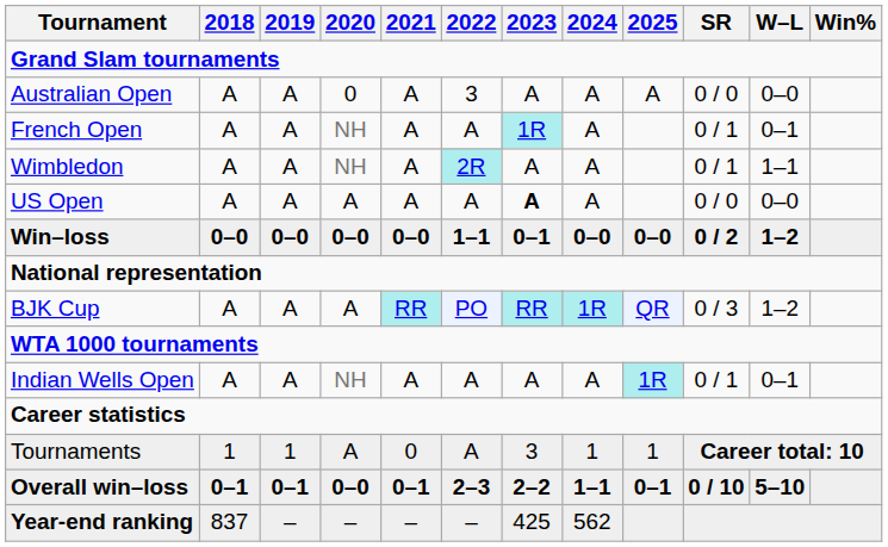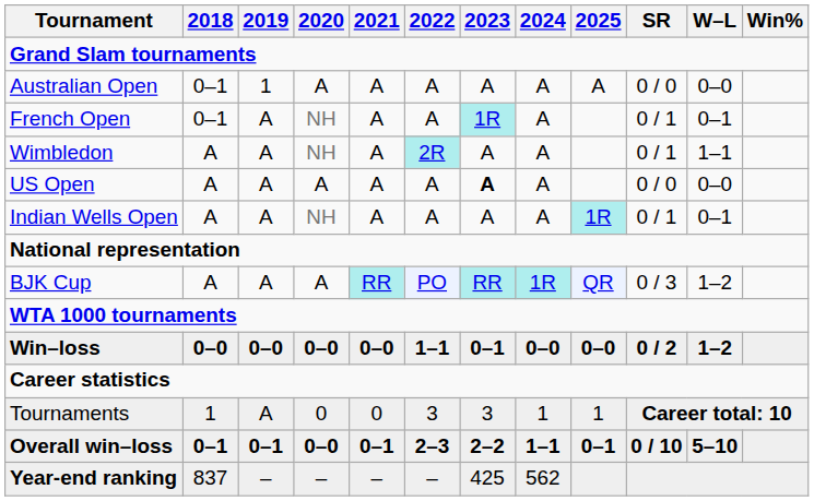 <table class=wikitable style=text-align:center>
 <tr>
 <th>Tournament</th>
 <th><a href='#'>2018</a></th>
 <th><a href='#'>2019</a></th>
 <th><a href='#'>2020</a></th>
 <th><a href='#'>2021</a></th>
 <th><a href='#'>2022</a></th>
 <th><a href='#'>2023</a></th>
 <th><a href='#'>2024</a></th>
 <th><a href='#'>2025</a></th>
 <th>SR</th>
 <th>W–L</th>
 <th>Win%</th>
 </tr>
 <tr>
 <td colspan="12" align="left"><strong><a href='#'>Grand Slam tournaments</a></strong></td>
 </tr>
 <tr>
 <td align=left><a href='#'>Australian Open</a></td>
+<td>0–1</td>
+<td>1</td>
 <td>A</td>
 <td>A</td>
-<td>0</td>
 <td>A</td>
-<td>3</td>
 <td>A</td>
 <td>A</td>
 <td>A</td>
 <td>0 / 0</td>
 <td>0–0</td>
 <td></td>
 </tr>
 <tr>
 <td align=left><a href='#'>French Open</a></td>
-<td>A</td>
+<td>0–1</td>
 <td>A</td>
 <td style=color:#767676>NH</td>
 <td>A</td>
 <td>A</td>
 <td bgcolor=afeeee><a href='#'>1R</a></td>
 <td>A</td>
 <td></td>
 <td>0 / 1</td>
 <td>0–1</td>
 <td></td>
 </tr>
 <tr>
 <td align=left><a href='#'>Wimbledon</a></td>
 <td>A</td>
 <td>A</td>
 <td style="color:#767676;">NH</td>
 <td>A</td>
 <td bgcolor=afeeee><a href='#'>2R</a></td>
 <td>A</td>
 <td>A</td>
 <td></td>
 <td>0 / 1</td>
 <td>1–1</td>
 <td></td>
 </tr>
 <tr>
 <td align=left><a href='#'>US Open</a></td>
 <td>A</td>
 <td>A</td>
 <td>A</td>
 <td>A</td>
 <td>A</td>
 <td><strong>A</strong></td>
 <td>A</td>
 <td></td>
 <td>0 / 0</td>
 <td>0–0</td>
 <td></td>
 </tr>
-<tr style="font-weight:bold; background:#efefef;">
-<td style=text-align:left>Win–loss</td>
-<td>0–0</td>
-<td>0–0</td>
-<td>0–0</td>
-<td>0–0</td>
-<td>1–1</td>
+<tr>
+<td align=left><a href='#'>Indian Wells Open</a></td>
+<td>A</td>
+<td>A</td>
+<td style=color:#767676>NH</td>
+<td>A</td>
+<td>A</td>
+<td>A</td>
+<td>A</td>
+<td bgcolor=afeeee><a href='#'>1R</a></td>
+<td>0 / 1</td>
 <td>0–1</td>
-<td>0–0</td>
-<td>0–0</td>
-<td>0 / 2</td>
-<td>1–2</td>
 <td></td>
 </tr>
 <tr>
 <td colspan="12" align="left"><strong>National representation</strong></td>
 </tr>
 <tr>
 <td align=left><a href='#'>BJK Cup</a></td>
 <td>A</td>
 <td>A</td>
 <td>A</td>
 <td bgcolor=afeeee><a href='#'>RR</a></td>
 <td bgcolor=ecf2ff><a href='#'>PO</a></td>
 <td bgcolor=afeeee><a href='#'>RR</a></td>
 <td bgcolor=afeeee><a href='#'>1R</a></td>
 <td bgcolor=ecf2ff><a href='#'>QR</a></td>
 <td>0 / 3</td>
 <td>1–2</td>
 <td></td>
 </tr>
 <tr>
 <td colspan="12" align="left"><strong><a href='#'>WTA 1000 tournaments</a></strong></td>
 </tr>
-<tr>
-<td align=left><a href='#'>Indian Wells Open</a></td>
-<td>A</td>
-<td>A</td>
-<td style=color:#767676>NH</td>
-<td>A</td>
-<td>A</td>
-<td>A</td>
-<td>A</td>
-<td bgcolor=afeeee><a href='#'>1R</a></td>
-<td>0 / 1</td>
+<tr style="font-weight:bold; background:#efefef;">
+<td style=text-align:left>Win–loss</td>
+<td>0–0</td>
+<td>0–0</td>
+<td>0–0</td>
+<td>0–0</td>
+<td>1–1</td>
 <td>0–1</td>
+<td>0–0</td>
+<td>0–0</td>
+<td>0 / 2</td>
+<td>1–2</td>
 <td></td>
 </tr>
 <tr>
 <td colspan="12" align="left"><strong>Career statistics</strong></td>
 </tr>
 <tr bgcolor=efefef>
 <td align=left>Tournaments</td>
 <td>1</td>
-<td>1</td>
 <td>A</td>
 <td>0</td>
-<td>A</td>
+<td>0</td>
+<td>3</td>
 <td>3</td>
 <td>1</td>
 <td>1</td>
 <td colspan="3"><strong>Career total: 10</strong></td>
 </tr>
 <tr style="font-weight:bold; background:#efefef;">
 <td style="text-align:left;">Overall win–loss</td>
 <td>0–1</td>
 <td>0–1</td>
 <td>0–0</td>
 <td>0–1</td>
 <td>2–3</td>
 <td>2–2</td>
 <td>1–1</td>
 <td>0–1</td>
 <td>0 / 10</td>
 <td>5–10</td>
 <td></td>
 </tr>
 <tr bgcolor=efefef>
 <td align=left><strong>Year-end ranking</strong></td>
 <td>837</td>
 <td>–</td>
 <td>–</td>
 <td>–</td>
 <td>–</td>
 <td>425</td>
 <td>562</td>
 <td></td>
 <td colspan="3"></td>
 </tr>
 </table>
